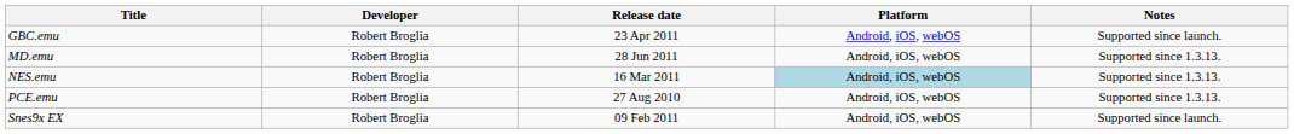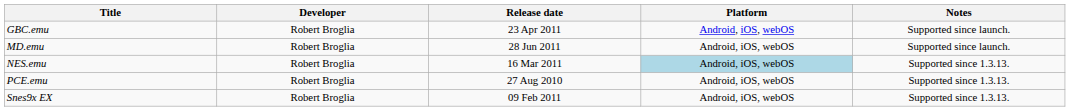 <table class="wikitable sortable" style="width:100%;">
 <tr>
 <th style="width:20%;">Title</th>
 <th style="width:20%;">Developer</th>
 <th style="width:20%;">Release date</th>
 <th style="width:20%;">Platform</th>
 <th style="width:20%;" class="unsortable">Notes</th>
 </tr>
 <tr align=center>
 <td align=left><em>GBC.emu</em> </td>
 <td>Robert Broglia</td>
 <td>23 Apr 2011</td>
 <td><a href='#'>Android</a>, <a href='#'>iOS</a>, <a href='#'>webOS</a></td>
 <td>Supported since launch.</td>
 </tr>
 <tr align=center>
 <td align=left><em>MD.emu</em> </td>
 <td>Robert Broglia</td>
 <td>28 Jun 2011</td>
 <td>Android, iOS, webOS</td>
-<td>Supported since 1.3.13.</td>
+<td>Supported since launch.</td>
 </tr>
 <tr align=center>
 <td align=left><em>NES.emu</em> </td>
 <td>Robert Broglia</td>
 <td>16 Mar 2011</td>
 <td style="background: lightblue;">Android, iOS, webOS</td>
 <td>Supported since 1.3.13.</td>
 </tr>
 <tr align=center>
 <td align=left><em>PCE.emu</em> </td>
 <td>Robert Broglia</td>
 <td>27 Aug 2010</td>
 <td>Android, iOS, webOS</td>
 <td>Supported since 1.3.13.</td>
 </tr>
 <tr align=center>
 <td align=left><em>Snes9x EX</em> </td>
 <td>Robert Broglia</td>
 <td>09 Feb 2011</td>
 <td>Android, iOS, webOS</td>
-<td>Supported since launch.</td>
+<td>Supported since 1.3.13.</td>
 </tr>
 </table>
